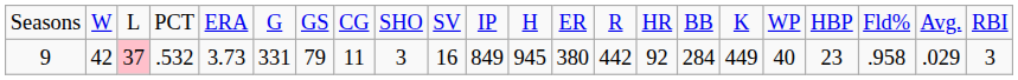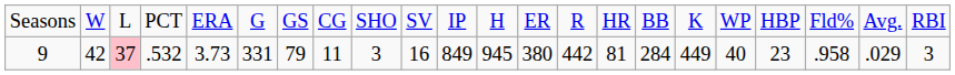 <table class=wikitable style="text-align:center">
 <tr>
 <td>Seasons</td>
 <td><a href='#'>W</a></td>
 <td>L</td>
 <td>PCT</td>
 <td><a href='#'>ERA</a></td>
 <td><a href='#'>G</a></td>
 <td><a href='#'>GS</a></td>
 <td><a href='#'>CG</a></td>
 <td><a href='#'>SHO</a></td>
 <td><a href='#'>SV</a></td>
 <td><a href='#'>IP</a></td>
 <td><a href='#'>H</a></td>
 <td><a href='#'>ER</a></td>
 <td><a href='#'>R</a></td>
 <td><a href='#'>HR</a></td>
 <td><a href='#'>BB</a></td>
 <td><a href='#'>K</a></td>
 <td><a href='#'>WP</a></td>
 <td><a href='#'>HBP</a></td>
 <td><a href='#'>Fld%</a></td>
 <td><a href='#'>Avg.</a></td>
 <td><a href='#'>RBI</a></td>
 </tr>
 <tr>
 <td>9</td>
 <td>42</td>
 <td style="background: pink;">37</td>
 <td>.532</td>
 <td>3.73</td>
 <td>331</td>
 <td>79</td>
 <td>11</td>
 <td>3</td>
 <td>16</td>
 <td>849<small></small></td>
 <td>945</td>
 <td>380</td>
 <td>442</td>
-<td>92</td>
+<td>81</td>
 <td>284</td>
 <td>449</td>
 <td>40</td>
 <td>23</td>
 <td>.958</td>
 <td>.029</td>
 <td>3</td>
 </tr>
 </table>
